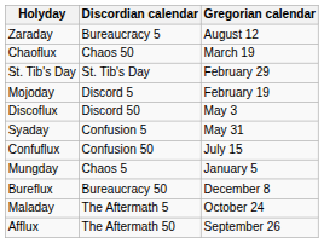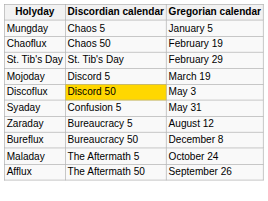 <table class="wikitable">
 <tr>
 <th>Holyday</th>
 <th>Discordian calendar</th>
 <th>Gregorian calendar</th>
 </tr>
 <tr>
-<td>Zaraday</td>
-<td>Bureaucracy 5</td>
-<td>August 12</td>
+<td>Mungday</td>
+<td>Chaos 5</td>
+<td>January 5</td>
 </tr>
 <tr>
 <td>Chaoflux</td>
 <td>Chaos 50</td>
-<td>March 19</td>
+<td>February 19</td>
 </tr>
 <tr>
 <td>St. Tib's Day</td>
 <td>St. Tib's Day</td>
 <td>February 29</td>
 </tr>
 <tr>
 <td>Mojoday</td>
 <td>Discord 5</td>
-<td>February 19</td>
+<td>March 19</td>
 </tr>
 <tr>
 <td>Discoflux</td>
-<td>Discord 50</td>
+<td style="background: gold;">Discord 50</td>
 <td>May 3</td>
 </tr>
 <tr>
 <td>Syaday</td>
 <td>Confusion 5</td>
 <td>May 31</td>
 </tr>
 <tr>
-<td>Confuflux</td>
-<td>Confusion 50</td>
-<td>July 15</td>
-</tr>
-<tr>
-<td>Mungday</td>
-<td>Chaos 5</td>
-<td>January 5</td>
+<td>Zaraday</td>
+<td>Bureaucracy 5</td>
+<td>August 12</td>
 </tr>
 <tr>
 <td>Bureflux</td>
 <td>Bureaucracy 50</td>
 <td>December 8</td>
 </tr>
 <tr>
 <td>Maladay</td>
 <td>The Aftermath 5</td>
 <td>October 24</td>
 </tr>
 <tr>
 <td>Afflux</td>
 <td>The Aftermath 50</td>
 <td>September 26</td>
 </tr>
 </table>
